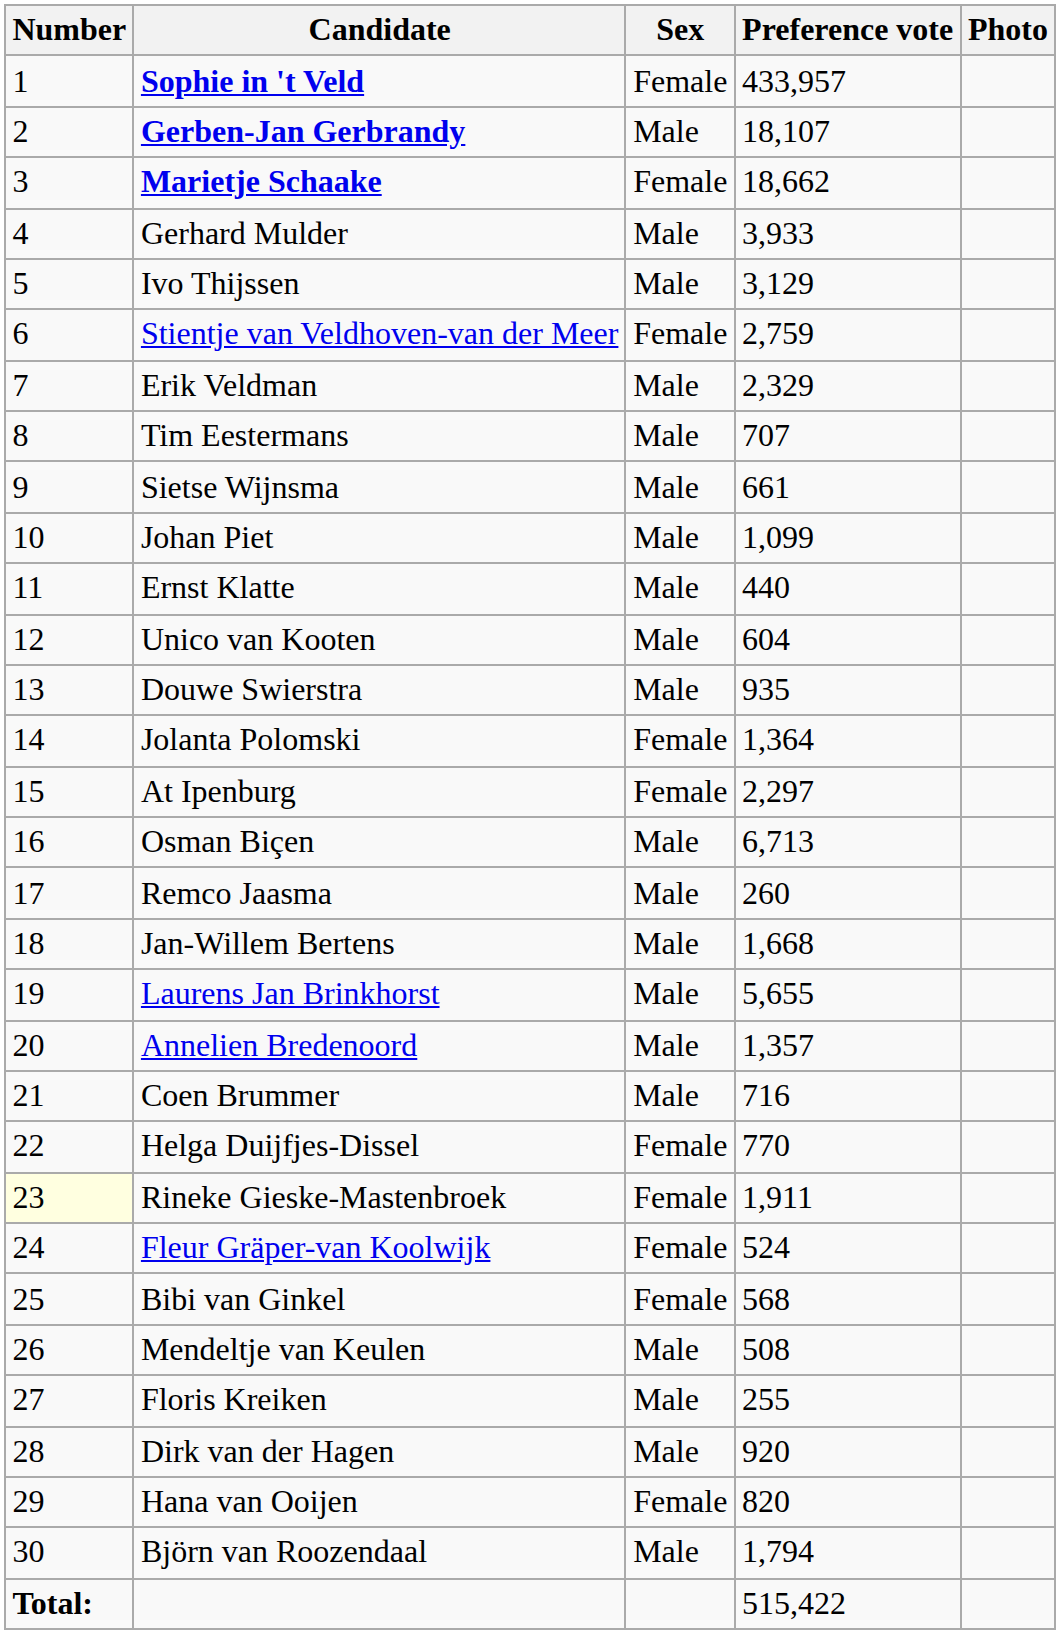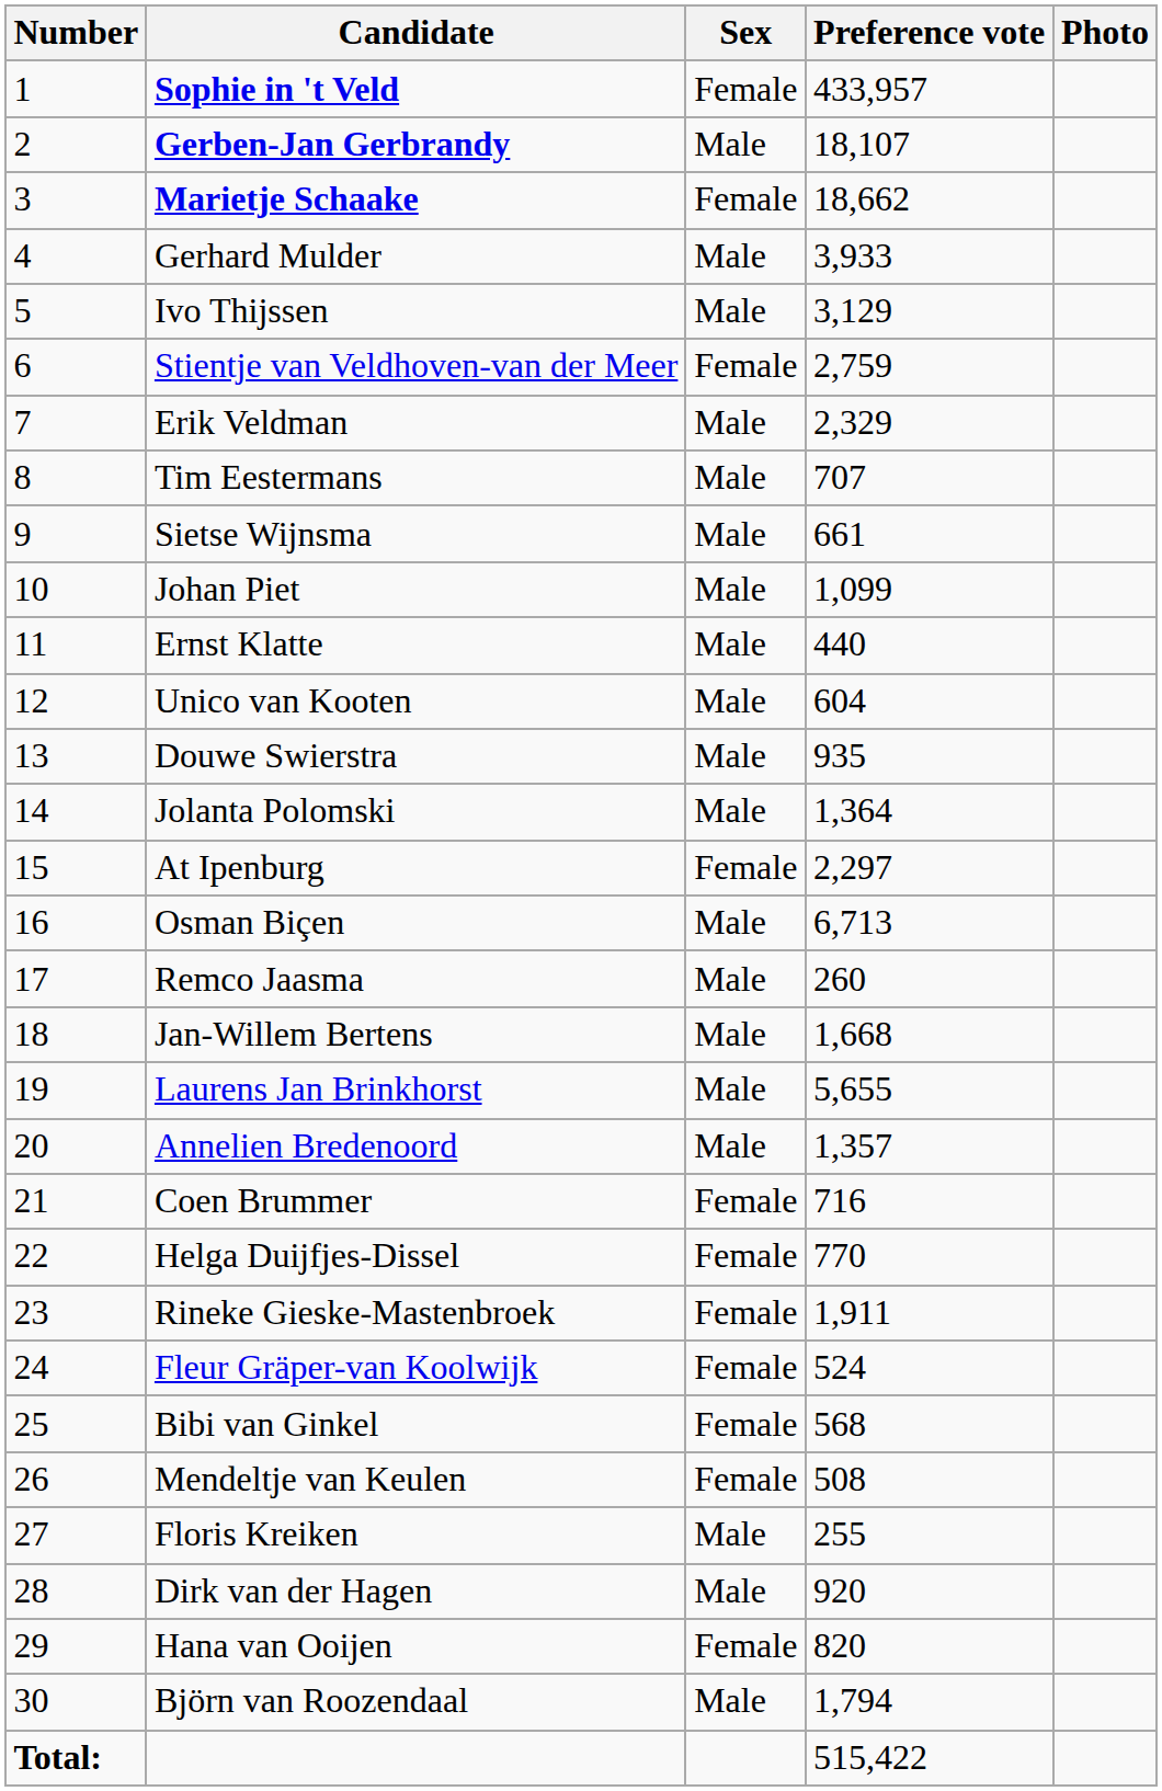 <table class="wikitable vatop">
 <tr>
 <th>Number</th>
 <th>Candidate</th>
 <th>Sex</th>
 <th>Preference vote</th>
 <th>Photo</th>
 </tr>
 <tr>
 <td>1</td>
 <td><strong><a href='#'>Sophie in 't Veld</a></strong></td>
 <td>Female</td>
 <td>433,957</td>
 <td></td>
 </tr>
 <tr>
 <td>2</td>
 <td><strong><a href='#'>Gerben-Jan Gerbrandy</a></strong></td>
 <td>Male</td>
 <td>18,107</td>
 <td></td>
 </tr>
 <tr>
 <td>3</td>
 <td><strong><a href='#'>Marietje Schaake</a></strong></td>
 <td>Female</td>
 <td>18,662</td>
 <td></td>
 </tr>
 <tr>
 <td>4</td>
 <td>Gerhard Mulder</td>
 <td>Male</td>
 <td>3,933</td>
 <td></td>
 </tr>
 <tr>
 <td>5</td>
 <td>Ivo Thijssen</td>
 <td>Male</td>
 <td>3,129</td>
 <td></td>
 </tr>
 <tr>
 <td>6</td>
 <td><a href='#'>Stientje van Veldhoven-van der Meer</a></td>
 <td>Female</td>
 <td>2,759</td>
 <td></td>
 </tr>
 <tr>
 <td>7</td>
 <td>Erik Veldman</td>
 <td>Male</td>
 <td>2,329</td>
 <td></td>
 </tr>
 <tr>
 <td>8</td>
 <td>Tim Eestermans</td>
 <td>Male</td>
 <td>707</td>
 <td></td>
 </tr>
 <tr>
 <td>9</td>
 <td>Sietse Wijnsma</td>
 <td>Male</td>
 <td>661</td>
 <td></td>
 </tr>
 <tr>
 <td>10</td>
 <td>Johan Piet</td>
 <td>Male</td>
 <td>1,099</td>
 <td></td>
 </tr>
 <tr>
 <td>11</td>
 <td>Ernst Klatte</td>
 <td>Male</td>
 <td>440</td>
 <td></td>
 </tr>
 <tr>
 <td>12</td>
 <td>Unico van Kooten</td>
 <td>Male</td>
 <td>604</td>
 <td></td>
 </tr>
 <tr>
 <td>13</td>
 <td>Douwe Swierstra</td>
 <td>Male</td>
 <td>935</td>
 <td></td>
 </tr>
 <tr>
 <td>14</td>
 <td>Jolanta Polomski</td>
-<td>Female</td>
+<td>Male</td>
 <td>1,364</td>
 <td></td>
 </tr>
 <tr>
 <td>15</td>
 <td>At Ipenburg</td>
 <td>Female</td>
 <td>2,297</td>
 <td></td>
 </tr>
 <tr>
 <td>16</td>
 <td>Osman Biçen</td>
 <td>Male</td>
 <td>6,713</td>
 <td></td>
 </tr>
 <tr>
 <td>17</td>
 <td>Remco Jaasma</td>
 <td>Male</td>
 <td>260</td>
 <td></td>
 </tr>
 <tr>
 <td>18</td>
 <td>Jan-Willem Bertens</td>
 <td>Male</td>
 <td>1,668</td>
 <td></td>
 </tr>
 <tr>
 <td>19</td>
 <td><a href='#'>Laurens Jan Brinkhorst</a></td>
 <td>Male</td>
 <td>5,655</td>
 <td></td>
 </tr>
 <tr>
 <td>20</td>
 <td><a href='#'>Annelien Bredenoord</a></td>
 <td>Male</td>
 <td>1,357</td>
 <td></td>
 </tr>
 <tr>
 <td>21</td>
 <td>Coen Brummer</td>
-<td>Male</td>
+<td>Female</td>
 <td>716</td>
 <td></td>
 </tr>
 <tr>
 <td>22</td>
 <td>Helga Duijfjes-Dissel</td>
 <td>Female</td>
 <td>770</td>
 <td></td>
 </tr>
 <tr>
-<td style="background: lightyellow;">23</td>
+<td>23</td>
 <td>Rineke Gieske-Mastenbroek</td>
 <td>Female</td>
 <td>1,911</td>
 <td></td>
 </tr>
 <tr>
 <td>24</td>
 <td><a href='#'>Fleur Gräper-van Koolwijk</a></td>
 <td>Female</td>
 <td>524</td>
 <td></td>
 </tr>
 <tr>
 <td>25</td>
 <td>Bibi van Ginkel</td>
 <td>Female</td>
 <td>568</td>
 <td></td>
 </tr>
 <tr>
 <td>26</td>
 <td>Mendeltje van Keulen</td>
-<td>Male</td>
+<td>Female</td>
 <td>508</td>
 <td></td>
 </tr>
 <tr>
 <td>27</td>
 <td>Floris Kreiken</td>
 <td>Male</td>
 <td>255</td>
 <td></td>
 </tr>
 <tr>
 <td>28</td>
 <td>Dirk van der Hagen</td>
 <td>Male</td>
 <td>920</td>
 <td></td>
 </tr>
 <tr>
 <td>29</td>
 <td>Hana van Ooijen</td>
 <td>Female</td>
 <td>820</td>
 <td></td>
 </tr>
 <tr>
 <td>30</td>
 <td>Björn van Roozendaal</td>
 <td>Male</td>
 <td>1,794</td>
 <td></td>
 </tr>
 <tr>
 <td><strong>Total:</strong></td>
 <td></td>
 <td></td>
 <td>515,422</td>
 <td></td>
 </tr>
 </table>
